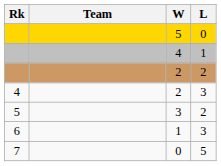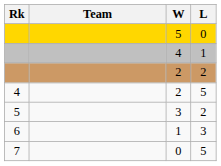 <table class=wikitable style=text-align:center>
 <tr>
 <th width=25>Rk</th>
 <th width=170>Team</th>
 <th width=25>W</th>
 <th width=25>L</th>
 </tr>
 <tr style="background-color:gold;">
 <td></td>
 <td align=left></td>
 <td>5</td>
 <td>0</td>
 </tr>
 <tr style="background-color:silver;">
 <td></td>
 <td align=left></td>
 <td>4</td>
 <td>1</td>
 </tr>
 <tr style="background-color:#CC9965">
 <td></td>
 <td align=left></td>
 <td>2</td>
 <td>2</td>
 </tr>
 <tr>
 <td>4</td>
 <td align=left></td>
 <td>2</td>
-<td>3</td>
+<td>5</td>
 </tr>
 <tr>
 <td>5</td>
 <td align=left></td>
 <td>3</td>
 <td>2</td>
 </tr>
 <tr>
 <td>6</td>
 <td align=left></td>
 <td>1</td>
 <td>3</td>
 </tr>
 <tr>
 <td>7</td>
 <td align=left></td>
 <td>0</td>
 <td>5</td>
 </tr>
 </table>
